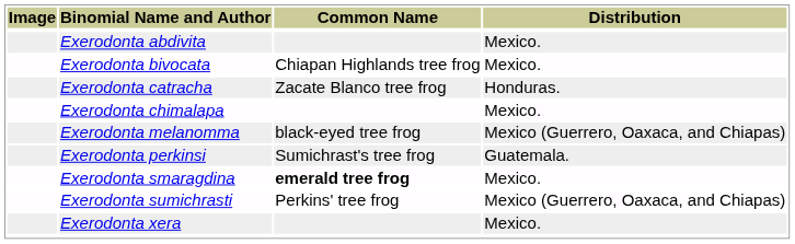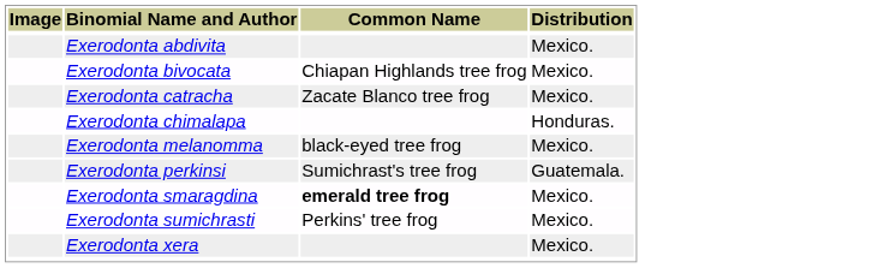 <table style="text-align:left; border:1px solid #999999; ">
 <tr style="background:#CCCC99; text-align: center; ">
 <th>Image</th>
 <th>Binomial Name and Author</th>
 <th>Common Name</th>
 <th>Distribution</th>
 </tr>
 <tr>
 </tr>
 <tr style="background:#EEEEEE;">
 <td></td>
 <td><em><a href='#'>Exerodonta abdivita</a></em> </td>
 <td></td>
 <td>Mexico.</td>
 </tr>
 <tr style="background:#FFFDFF;">
 <td></td>
 <td><em><a href='#'>Exerodonta bivocata</a></em> </td>
 <td>Chiapan Highlands tree frog</td>
 <td>Mexico.</td>
 </tr>
 <tr style="background:#EEEEEE;">
 <td></td>
 <td><em><a href='#'>Exerodonta catracha</a></em> </td>
 <td>Zacate Blanco tree frog</td>
-<td>Honduras.</td>
+<td>Mexico.</td>
 </tr>
 <tr style="background:#FFFDFF;">
 <td></td>
 <td><em><a href='#'>Exerodonta chimalapa</a></em> </td>
 <td></td>
-<td>Mexico.</td>
+<td>Honduras.</td>
 </tr>
 <tr style="background:#EEEEEE;">
 <td></td>
 <td><em><a href='#'>Exerodonta melanomma</a></em> </td>
 <td>black-eyed tree frog</td>
-<td>Mexico (Guerrero, Oaxaca, and Chiapas)</td>
+<td>Mexico.</td>
 </tr>
 <tr style="background:#EEEEEE;">
 <td></td>
 <td><em><a href='#'>Exerodonta perkinsi</a></em> </td>
 <td>Sumichrast's tree frog</td>
 <td>Guatemala.</td>
 </tr>
 <tr style="background:#FFFDFF;">
 <td></td>
 <td><em><a href='#'>Exerodonta smaragdina</a></em> </td>
 <td><strong>emerald tree frog</strong></td>
 <td>Mexico.</td>
 </tr>
 <tr style="background:#FFFDFF;">
 <td></td>
 <td><em><a href='#'>Exerodonta sumichrasti</a></em> </td>
 <td>Perkins' tree frog</td>
-<td>Mexico (Guerrero, Oaxaca, and Chiapas)</td>
+<td>Mexico.</td>
 </tr>
 <tr style="background:#EEEEEE;">
 <td></td>
 <td><em><a href='#'>Exerodonta xera</a></em> </td>
 <td></td>
 <td>Mexico.</td>
 </tr>
 <tr>
 </tr>
 </table>
